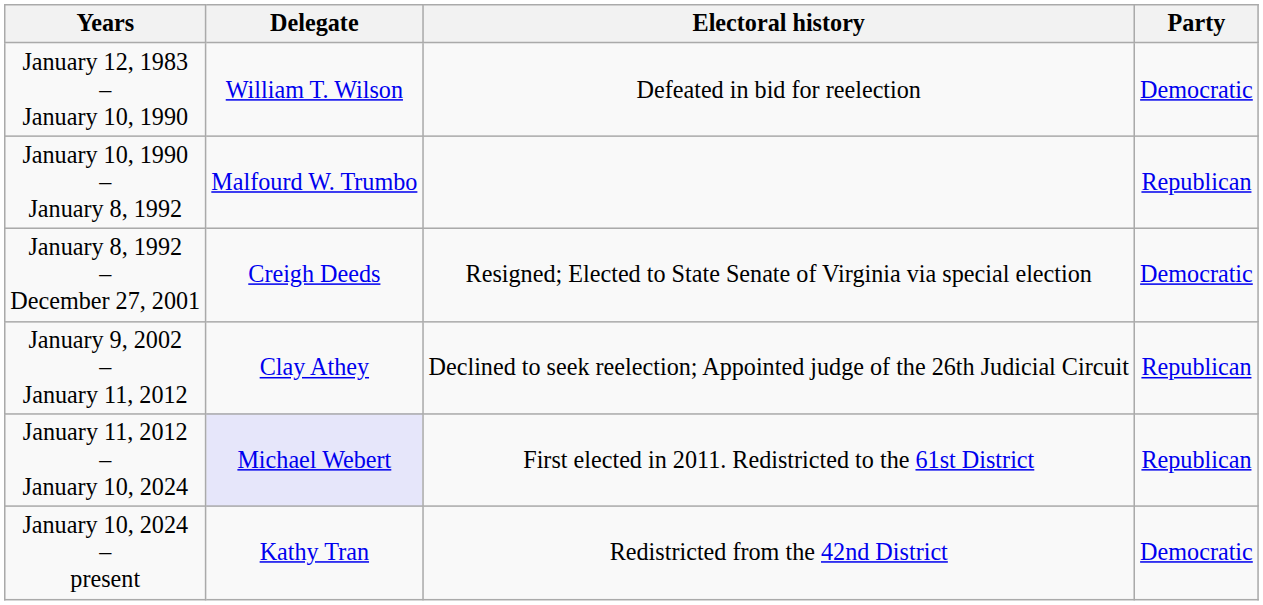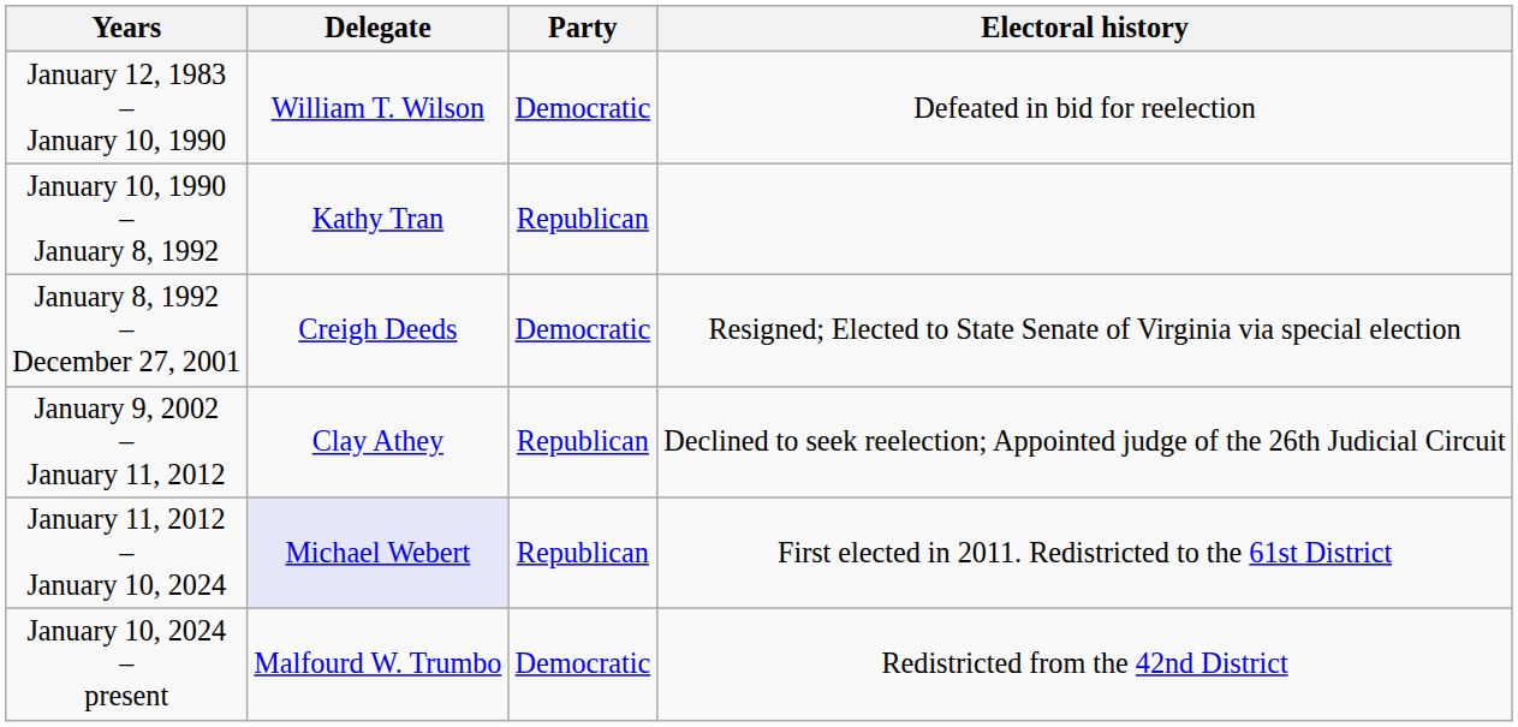 <table class=wikitable style="text-align:center">
 <tr valign=bottom>
 <th>Years</th>
 <th colspan=1>Delegate</th>
+<th>Party</th>
 <th>Electoral history</th>
-<th>Party</th>
 </tr>
 <tr>
 <td nowrap><span>January 12, 1983</span><br>–<br><span>January 10, 1990</span></td>
 <td><a href='#'>William T. Wilson</a></td>
+<td><a href='#'>Democratic</a></td>
 <td>Defeated in bid for reelection</td>
-<td><a href='#'>Democratic</a></td>
 </tr>
 <tr>
 <td nowrap><span>January 10, 1990</span><br>–<br><span>January 8, 1992</span></td>
-<td><a href='#'>Malfourd W. Trumbo</a></td>
+<td><a href='#'>Kathy Tran</a></td>
+<td><a href='#'>Republican</a></td>
 <td></td>
-<td><a href='#'>Republican</a></td>
 </tr>
 <tr>
 <td nowrap><span>January 8, 1992</span><br>–<br><span>December 27, 2001</span></td>
 <td><a href='#'>Creigh Deeds</a></td>
+<td><a href='#'>Democratic</a></td>
 <td>Resigned; Elected to State Senate of Virginia via special election</td>
-<td><a href='#'>Democratic</a></td>
 </tr>
 <tr>
 <td nowrap><span>January 9, 2002</span><br>–<br><span>January 11, 2012</span></td>
 <td><a href='#'>Clay Athey</a></td>
+<td><a href='#'>Republican</a></td>
 <td>Declined to seek reelection;  Appointed judge of the 26th Judicial Circuit</td>
-<td><a href='#'>Republican</a></td>
 </tr>
 <tr>
 <td nowrap><span>January 11, 2012</span><br>–<br><span>January 10, 2024</span></td>
 <td style="background: lavender;"><a href='#'>Michael Webert</a></td>
+<td><a href='#'>Republican</a></td>
 <td>First elected in 2011. Redistricted to the <a href='#'>61st District</a></td>
-<td><a href='#'>Republican</a></td>
 </tr>
 <tr>
 <td nowrap><span>January 10, 2024</span><br>–<br><span>present</span></td>
-<td><a href='#'>Kathy Tran</a></td>
+<td><a href='#'>Malfourd W. Trumbo</a></td>
+<td><a href='#'>Democratic</a></td>
 <td>Redistricted from the <a href='#'>42nd District</a></td>
-<td><a href='#'>Democratic</a></td>
 </tr>
 </table>
